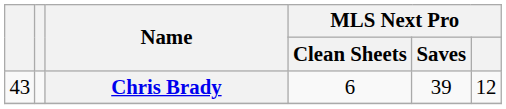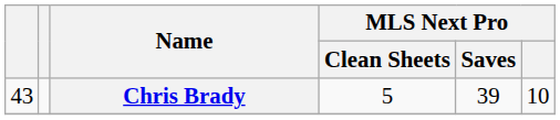 <table class="wikitable sortable" style="text-align:center">
 <tr>
 <th rowspan="2"></th>
 <th rowspan="2"></th>
 <th rowspan="2" style="width:180px;">Name</th>
 <th colspan="3" style="width:87px;">MLS Next Pro</th>
 </tr>
 <tr>
 <th>Clean Sheets</th>
 <th>Saves</th>
 <th></th>
 </tr>
 <tr>
 <td>43</td>
 <td></td>
 <th><a href='#'>Chris Brady</a><br></th>
-<td>6</td>
+<td>5</td>
 <td>39</td>
-<td>12</td>
+<td>10</td>
 </tr>
 <tr>
 </tr>
 </table>
